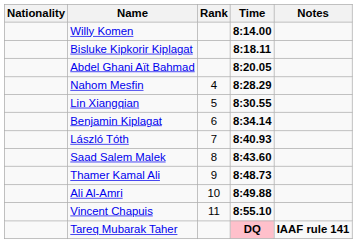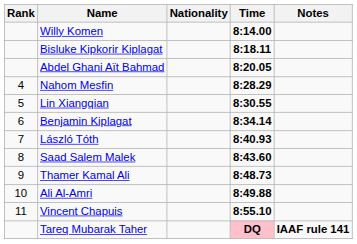 <table class="wikitable sortable" style="text-align:center">
 <tr>
+<th>Rank</th>
+<th>Name</th>
 <th>Nationality</th>
-<th>Name</th>
-<th>Rank</th>
 <th>Time</th>
 <th>Notes</th>
 </tr>
 <tr>
+<td></td>
+<td align=left><a href='#'>Willy Komen</a></td>
 <td align=left></td>
-<td align=left><a href='#'>Willy Komen</a></td>
-<td></td>
 <td><strong>8:14.00</strong></td>
 <td></td>
 </tr>
 <tr>
+<td></td>
+<td align=left><a href='#'>Bisluke Kipkorir Kiplagat</a></td>
 <td align=left></td>
-<td align=left><a href='#'>Bisluke Kipkorir Kiplagat</a></td>
-<td></td>
 <td><strong>8:18.11</strong></td>
 <td></td>
 </tr>
 <tr>
+<td></td>
+<td align=left><a href='#'>Abdel Ghani Aït Bahmad</a></td>
 <td align=left></td>
-<td align=left><a href='#'>Abdel Ghani Aït Bahmad</a></td>
-<td></td>
 <td><strong>8:20.05</strong></td>
 <td></td>
 </tr>
 <tr>
+<td>4</td>
+<td align=left><a href='#'>Nahom Mesfin</a></td>
 <td align=left></td>
-<td align=left><a href='#'>Nahom Mesfin</a></td>
-<td>4</td>
 <td><strong>8:28.29</strong></td>
 <td></td>
 </tr>
 <tr>
+<td>5</td>
+<td align=left><a href='#'>Lin Xiangqian</a></td>
 <td align=left></td>
-<td align=left><a href='#'>Lin Xiangqian</a></td>
-<td>5</td>
 <td><strong>8:30.55</strong></td>
 <td></td>
 </tr>
 <tr>
+<td>6</td>
+<td align=left><a href='#'>Benjamin Kiplagat</a></td>
 <td align=left></td>
-<td align=left><a href='#'>Benjamin Kiplagat</a></td>
-<td>6</td>
 <td><strong>8:34.14</strong></td>
 <td></td>
 </tr>
 <tr>
+<td>7</td>
+<td align=left><a href='#'>László Tóth</a></td>
 <td align=left></td>
-<td align=left><a href='#'>László Tóth</a></td>
-<td>7</td>
 <td><strong>8:40.93</strong></td>
 <td></td>
 </tr>
 <tr>
+<td>8</td>
+<td align=left><a href='#'>Saad Salem Malek</a></td>
 <td align=left></td>
-<td align=left><a href='#'>Saad Salem Malek</a></td>
-<td>8</td>
 <td><strong>8:43.60</strong></td>
 <td></td>
 </tr>
 <tr>
+<td>9</td>
+<td align=left><a href='#'>Thamer Kamal Ali</a></td>
 <td align=left></td>
-<td align=left><a href='#'>Thamer Kamal Ali</a></td>
-<td>9</td>
 <td><strong>8:48.73</strong></td>
 <td></td>
 </tr>
 <tr>
+<td>10</td>
+<td align=left><a href='#'>Ali Al-Amri</a></td>
 <td align=left></td>
-<td align=left><a href='#'>Ali Al-Amri</a></td>
-<td>10</td>
 <td><strong>8:49.88</strong></td>
 <td></td>
 </tr>
 <tr>
+<td>11</td>
+<td align=left><a href='#'>Vincent Chapuis</a></td>
 <td align=left></td>
-<td align=left><a href='#'>Vincent Chapuis</a></td>
-<td>11</td>
 <td><strong>8:55.10</strong></td>
 <td></td>
 </tr>
 <tr>
+<td></td>
+<td align=left><a href='#'>Tareq Mubarak Taher</a></td>
 <td align=left></td>
-<td align=left><a href='#'>Tareq Mubarak Taher</a></td>
-<td></td>
 <td bgcolor=pink><strong>DQ</strong></td>
 <td><strong>IAAF rule 141</strong></td>
 </tr>
 </table>
